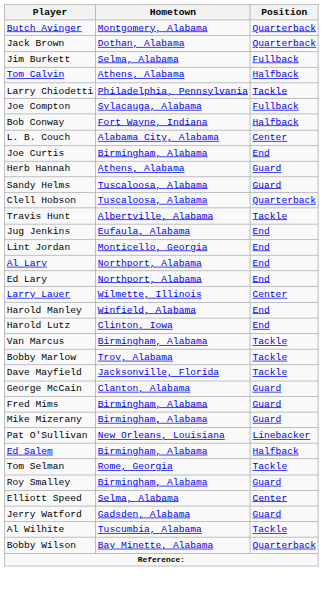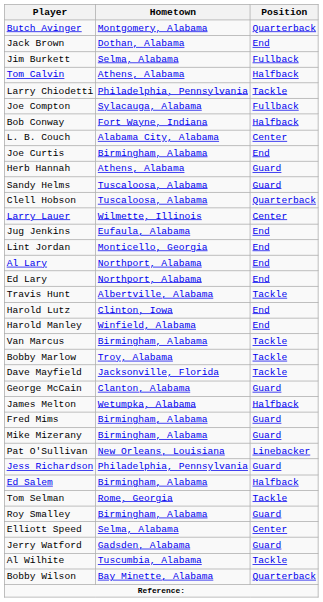 <table class="wikitable" border="1">
 <tr ;>
 <th>Player</th>
 <th>Hometown</th>
 <th>Position</th>
 </tr>
 <tr>
 <td><a href='#'>Butch Avinger</a></td>
 <td><a href='#'>Montgomery, Alabama</a></td>
 <td><a href='#'>Quarterback</a></td>
 </tr>
 <tr>
 <td>Jack Brown</td>
 <td><a href='#'>Dothan, Alabama</a></td>
-<td><a href='#'>Quarterback</a></td>
+<td><a href='#'>End</a></td>
 </tr>
 <tr>
 <td>Jim Burkett</td>
 <td><a href='#'>Selma, Alabama</a></td>
 <td><a href='#'>Fullback</a></td>
 </tr>
 <tr>
 <td><a href='#'>Tom Calvin</a></td>
 <td><a href='#'>Athens, Alabama</a></td>
 <td><a href='#'>Halfback</a></td>
 </tr>
 <tr>
 <td>Larry Chiodetti</td>
 <td><a href='#'>Philadelphia, Pennsylvania</a></td>
 <td><a href='#'>Tackle</a></td>
 </tr>
 <tr>
 <td>Joe Compton</td>
 <td><a href='#'>Sylacauga, Alabama</a></td>
 <td><a href='#'>Fullback</a></td>
 </tr>
 <tr>
 <td>Bob Conway</td>
 <td><a href='#'>Fort Wayne, Indiana</a></td>
 <td><a href='#'>Halfback</a></td>
 </tr>
 <tr>
 <td>L. B. Couch</td>
 <td><a href='#'>Alabama City, Alabama</a></td>
 <td><a href='#'>Center</a></td>
 </tr>
 <tr>
 <td>Joe Curtis</td>
 <td><a href='#'>Birmingham, Alabama</a></td>
 <td><a href='#'>End</a></td>
 </tr>
 <tr>
 <td>Herb Hannah</td>
 <td><a href='#'>Athens, Alabama</a></td>
 <td><a href='#'>Guard</a></td>
 </tr>
 <tr>
 <td>Sandy Helms</td>
 <td><a href='#'>Tuscaloosa, Alabama</a></td>
 <td><a href='#'>Guard</a></td>
 </tr>
 <tr>
 <td>Clell Hobson</td>
 <td><a href='#'>Tuscaloosa, Alabama</a></td>
 <td><a href='#'>Quarterback</a></td>
 </tr>
 <tr>
-<td>Travis Hunt</td>
-<td><a href='#'>Albertville, Alabama</a></td>
-<td><a href='#'>Tackle</a></td>
+<td><a href='#'>Larry Lauer</a></td>
+<td><a href='#'>Wilmette, Illinois</a></td>
+<td><a href='#'>Center</a></td>
 </tr>
 <tr>
 <td>Jug Jenkins</td>
 <td><a href='#'>Eufaula, Alabama</a></td>
 <td><a href='#'>End</a></td>
 </tr>
 <tr>
 <td>Lint Jordan</td>
 <td><a href='#'>Monticello, Georgia</a></td>
 <td><a href='#'>End</a></td>
 </tr>
 <tr>
 <td><a href='#'>Al Lary</a></td>
 <td><a href='#'>Northport, Alabama</a></td>
 <td><a href='#'>End</a></td>
 </tr>
 <tr>
 <td>Ed Lary</td>
 <td><a href='#'>Northport, Alabama</a></td>
 <td><a href='#'>End</a></td>
 </tr>
 <tr>
-<td><a href='#'>Larry Lauer</a></td>
-<td><a href='#'>Wilmette, Illinois</a></td>
-<td><a href='#'>Center</a></td>
+<td>Travis Hunt</td>
+<td><a href='#'>Albertville, Alabama</a></td>
+<td><a href='#'>Tackle</a></td>
+</tr>
+<tr>
+<td>Harold Lutz</td>
+<td><a href='#'>Clinton, Iowa</a></td>
+<td><a href='#'>End</a></td>
 </tr>
 <tr>
 <td>Harold Manley</td>
 <td><a href='#'>Winfield, Alabama</a></td>
-<td><a href='#'>End</a></td>
-</tr>
-<tr>
-<td>Harold Lutz</td>
-<td><a href='#'>Clinton, Iowa</a></td>
 <td><a href='#'>End</a></td>
 </tr>
 <tr>
 <td>Van Marcus</td>
 <td><a href='#'>Birmingham, Alabama</a></td>
 <td><a href='#'>Tackle</a></td>
 </tr>
 <tr>
 <td>Bobby Marlow</td>
 <td><a href='#'>Troy, Alabama</a></td>
 <td><a href='#'>Tackle</a></td>
 </tr>
 <tr>
 <td>Dave Mayfield</td>
 <td><a href='#'>Jacksonville, Florida</a></td>
 <td><a href='#'>Tackle</a></td>
 </tr>
 <tr>
 <td>George McCain</td>
 <td><a href='#'>Clanton, Alabama</a></td>
 <td><a href='#'>Guard</a></td>
 </tr>
 <tr>
+<td>James Melton</td>
+<td><a href='#'>Wetumpka, Alabama</a></td>
+<td><a href='#'>Halfback</a></td>
+</tr>
+<tr>
 <td>Fred Mims</td>
 <td><a href='#'>Birmingham, Alabama</a></td>
 <td><a href='#'>Guard</a></td>
 </tr>
 <tr>
 <td>Mike Mizerany</td>
 <td><a href='#'>Birmingham, Alabama</a></td>
 <td><a href='#'>Guard</a></td>
 </tr>
 <tr>
 <td>Pat O'Sullivan</td>
 <td><a href='#'>New Orleans, Louisiana</a></td>
 <td><a href='#'>Linebacker</a></td>
+</tr>
+<tr>
+<td><a href='#'>Jess Richardson</a></td>
+<td><a href='#'>Philadelphia, Pennsylvania</a></td>
+<td><a href='#'>Guard</a></td>
 </tr>
 <tr>
 <td><a href='#'>Ed Salem</a></td>
 <td><a href='#'>Birmingham, Alabama</a></td>
 <td><a href='#'>Halfback</a></td>
 </tr>
 <tr>
 <td>Tom Selman</td>
 <td><a href='#'>Rome, Georgia</a></td>
 <td><a href='#'>Tackle</a></td>
 </tr>
 <tr>
 <td>Roy Smalley</td>
 <td><a href='#'>Birmingham, Alabama</a></td>
 <td><a href='#'>Guard</a></td>
 </tr>
 <tr>
 <td>Elliott Speed</td>
 <td><a href='#'>Selma, Alabama</a></td>
 <td><a href='#'>Center</a></td>
 </tr>
 <tr>
 <td>Jerry Watford</td>
 <td><a href='#'>Gadsden, Alabama</a></td>
 <td><a href='#'>Guard</a></td>
 </tr>
 <tr>
 <td>Al Wilhite</td>
 <td><a href='#'>Tuscumbia, Alabama</a></td>
 <td><a href='#'>Tackle</a></td>
 </tr>
 <tr>
 <td>Bobby Wilson</td>
 <td><a href='#'>Bay Minette, Alabama</a></td>
 <td><a href='#'>Quarterback</a></td>
 </tr>
 <tr>
 <td colspan="3" style="font-size: 8pt" align="center"><strong>Reference:</strong></td>
 </tr>
 </table>
